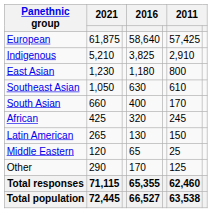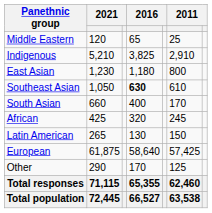 <table class="wikitable collapsible sortable">
 <tr>
 <th rowspan="2"><a href='#'>Panethnic</a><br>group</th>
 <th colspan="2">2021</th>
 <th colspan="2">2016</th>
 <th colspan="2">2011</th>
 </tr>
 <tr>
 <th><a href='#'></a></th>
 <th></th>
 <th></th>
 <th></th>
 <th></th>
 <th></th>
 </tr>
 <tr>
-<td><a href='#'>European</a></td>
-<td>61,875</td>
+<td><a href='#'>Middle Eastern</a></td>
+<td>120</td>
 <td></td>
-<td>58,640</td>
+<td>65</td>
 <td></td>
-<td>57,425</td>
+<td>25</td>
 <td></td>
 </tr>
 <tr>
 <td><a href='#'>Indigenous</a></td>
 <td>5,210</td>
 <td></td>
 <td>3,825</td>
 <td></td>
 <td>2,910</td>
 <td></td>
 </tr>
 <tr>
 <td><a href='#'>East Asian</a></td>
 <td>1,230</td>
 <td></td>
 <td>1,180</td>
 <td></td>
 <td>800</td>
 <td></td>
 </tr>
 <tr>
 <td><a href='#'>Southeast Asian</a></td>
 <td>1,050</td>
 <td></td>
-<td>630</td>
+<td><strong>630</strong></td>
 <td></td>
 <td>610</td>
 <td></td>
 </tr>
 <tr>
 <td><a href='#'>South Asian</a></td>
 <td>660</td>
 <td></td>
 <td>400</td>
 <td></td>
 <td>170</td>
 <td></td>
 </tr>
 <tr>
 <td><a href='#'>African</a></td>
 <td>425</td>
 <td></td>
 <td>320</td>
 <td></td>
 <td>245</td>
 <td></td>
 </tr>
 <tr>
 <td><a href='#'>Latin American</a></td>
 <td>265</td>
 <td></td>
 <td>130</td>
 <td></td>
 <td>150</td>
 <td></td>
 </tr>
 <tr>
-<td><a href='#'>Middle Eastern</a></td>
-<td>120</td>
+<td><a href='#'>European</a></td>
+<td>61,875</td>
 <td></td>
-<td>65</td>
+<td>58,640</td>
 <td></td>
-<td>25</td>
+<td>57,425</td>
 <td></td>
 </tr>
 <tr>
 <td>Other</td>
 <td>290</td>
 <td></td>
 <td>170</td>
 <td></td>
 <td>125</td>
 <td></td>
 </tr>
 <tr>
 <th>Total responses</th>
 <th>71,115</th>
 <th></th>
 <th>65,355</th>
 <th></th>
 <th>62,460</th>
 <th></th>
 </tr>
 <tr>
 <th>Total population</th>
 <th>72,445</th>
 <th></th>
 <th>66,527</th>
 <th></th>
 <th>63,538</th>
 <th></th>
 </tr>
 </table>
